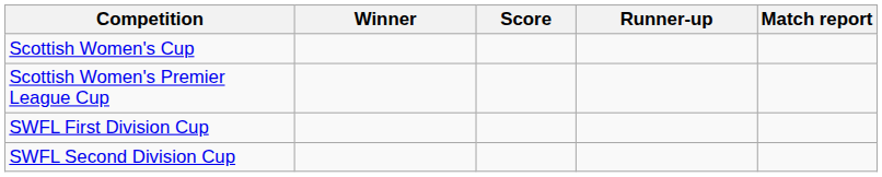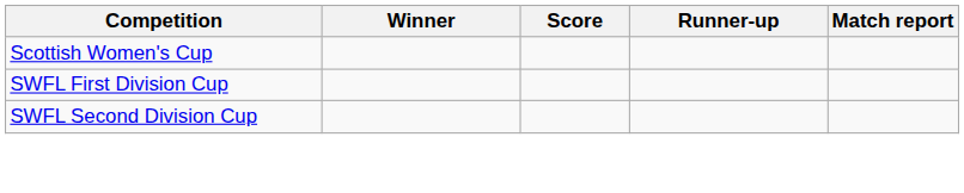 <table class="wikitable" style="text-align:center">
 <tr>
 <th width=245>Competition</th>
 <th width=150>Winner</th>
 <th width=80>Score</th>
 <th width=150>Runner-up</th>
 <th>Match report</th>
 </tr>
 <tr>
 <td align=left><a href='#'>Scottish Women's Cup</a></td>
-<td></td>
-<td></td>
-<td></td>
-<td></td>
-</tr>
-<tr>
-<td align=left><a href='#'>Scottish Women's Premier League Cup</a></td>
 <td></td>
 <td></td>
 <td></td>
 <td></td>
 </tr>
 <tr>
 <td align=left><a href='#'>SWFL First Division Cup</a></td>
 <td></td>
 <td></td>
 <td></td>
 <td></td>
 </tr>
 <tr>
 <td align=left><a href='#'>SWFL Second Division Cup</a></td>
 <td></td>
 <td></td>
 <td></td>
 <td></td>
 </tr>
 </table>
